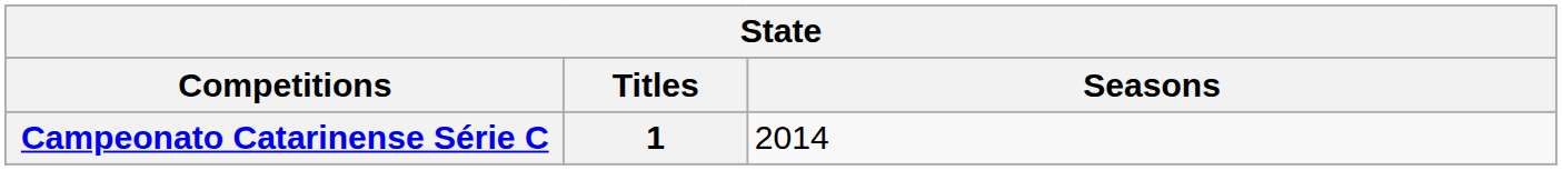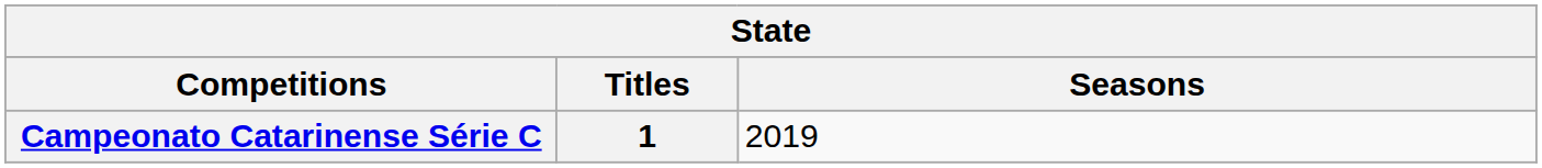 <table class="wikitable">
 <tr>
 <th colspan="3">State</th>
 </tr>
 <tr>
 <th style="width:260px">Competitions</th>
 <th style="width:80px">Titles</th>
 <th style="width:380px">Seasons</th>
 </tr>
 <tr>
 <th><a href='#'>Campeonato Catarinense Série C</a></th>
 <th>1</th>
-<td>2014</td>
+<td>2019</td>
 </tr>
 </table>
